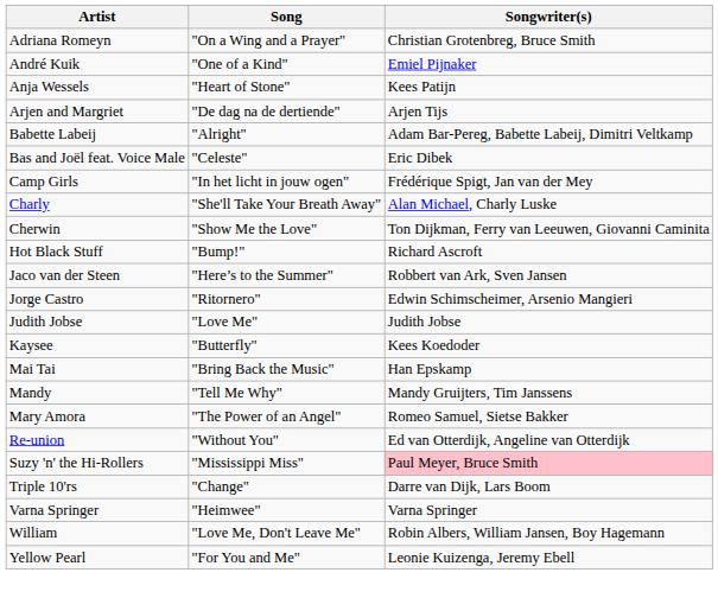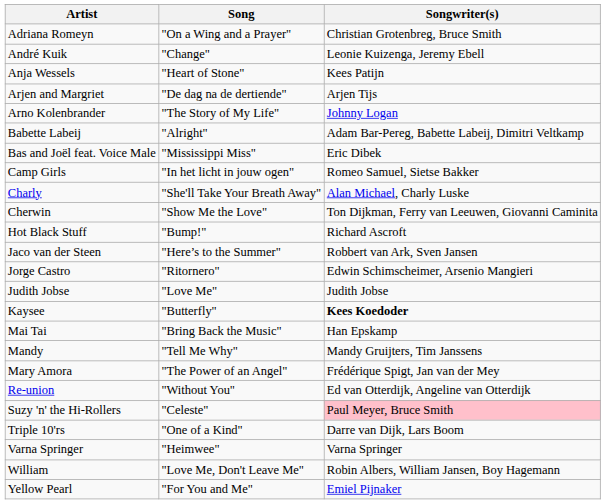 <table class="sortable wikitable" style="margin: 1em auto 1em auto">
 <tr>
 <th>Artist</th>
 <th>Song</th>
 <th>Songwriter(s)</th>
 </tr>
 <tr>
 <td>Adriana Romeyn</td>
 <td>"On a Wing and a Prayer"</td>
 <td>Christian Grotenbreg, Bruce Smith</td>
 </tr>
 <tr>
 <td>André Kuik</td>
-<td>"One of a Kind"</td>
-<td><a href='#'>Emiel Pijnaker</a></td>
+<td>"Change"</td>
+<td>Leonie Kuizenga, Jeremy Ebell</td>
 </tr>
 <tr>
 <td>Anja Wessels</td>
 <td>"Heart of Stone"</td>
 <td>Kees Patijn</td>
 </tr>
 <tr>
 <td>Arjen and Margriet</td>
 <td>"De dag na de dertiende"</td>
 <td>Arjen Tijs</td>
 </tr>
 <tr>
+<td>Arno Kolenbrander</td>
+<td>"The Story of My Life"</td>
+<td><a href='#'>Johnny Logan</a></td>
+</tr>
+<tr>
 <td>Babette Labeij</td>
 <td>"Alright"</td>
 <td>Adam Bar-Pereg, Babette Labeij, Dimitri Veltkamp</td>
 </tr>
 <tr>
 <td>Bas and Joël feat. Voice Male</td>
-<td>"Celeste"</td>
+<td>"Mississippi Miss"</td>
 <td>Eric Dibek</td>
 </tr>
 <tr>
 <td>Camp Girls</td>
 <td>"In het licht in jouw ogen"</td>
-<td>Frédérique Spigt, Jan van der Mey</td>
+<td>Romeo Samuel, Sietse Bakker</td>
 </tr>
 <tr>
 <td><a href='#'>Charly</a></td>
 <td>"She'll Take Your Breath Away"</td>
 <td><a href='#'>Alan Michael</a>, Charly Luske</td>
 </tr>
 <tr>
 <td>Cherwin</td>
 <td>"Show Me the Love"</td>
 <td>Ton Dijkman, Ferry van Leeuwen, Giovanni Caminita</td>
 </tr>
 <tr>
 <td>Hot Black Stuff</td>
 <td>"Bump!"</td>
 <td>Richard Ascroft</td>
 </tr>
 <tr>
 <td>Jaco van der Steen</td>
 <td>"Here’s to the Summer"</td>
 <td>Robbert van Ark, Sven Jansen</td>
 </tr>
 <tr>
 <td>Jorge Castro</td>
 <td>"Ritornero"</td>
 <td>Edwin Schimscheimer, Arsenio Mangieri</td>
 </tr>
 <tr>
 <td>Judith Jobse</td>
 <td>"Love Me"</td>
 <td>Judith Jobse</td>
 </tr>
 <tr>
 <td>Kaysee</td>
 <td>"Butterfly"</td>
-<td>Kees Koedoder</td>
+<td><strong>Kees Koedoder</strong></td>
 </tr>
 <tr>
 <td>Mai Tai</td>
 <td>"Bring Back the Music"</td>
 <td>Han Epskamp</td>
 </tr>
 <tr>
 <td>Mandy</td>
 <td>"Tell Me Why"</td>
 <td>Mandy Gruijters, Tim Janssens</td>
 </tr>
 <tr>
 <td>Mary Amora</td>
 <td>"The Power of an Angel"</td>
-<td>Romeo Samuel, Sietse Bakker</td>
+<td>Frédérique Spigt, Jan van der Mey</td>
 </tr>
 <tr>
 <td><a href='#'>Re-union</a></td>
 <td>"Without You"</td>
 <td>Ed van Otterdijk, Angeline van Otterdijk</td>
 </tr>
 <tr>
 <td>Suzy 'n' the Hi-Rollers</td>
-<td>"Mississippi Miss"</td>
+<td>"Celeste"</td>
 <td style="background: pink;">Paul Meyer, Bruce Smith</td>
 </tr>
 <tr>
 <td>Triple 10'rs</td>
-<td>"Change"</td>
+<td>"One of a Kind"</td>
 <td>Darre van Dijk, Lars Boom</td>
 </tr>
 <tr>
 <td>Varna Springer</td>
 <td>"Heimwee"</td>
 <td>Varna Springer</td>
 </tr>
 <tr>
 <td>William</td>
 <td>"Love Me, Don't Leave Me"</td>
 <td>Robin Albers, William Jansen, Boy Hagemann</td>
 </tr>
 <tr>
 <td>Yellow Pearl</td>
 <td>"For You and Me"</td>
-<td>Leonie Kuizenga, Jeremy Ebell</td>
+<td><a href='#'>Emiel Pijnaker</a></td>
 </tr>
 </table>
